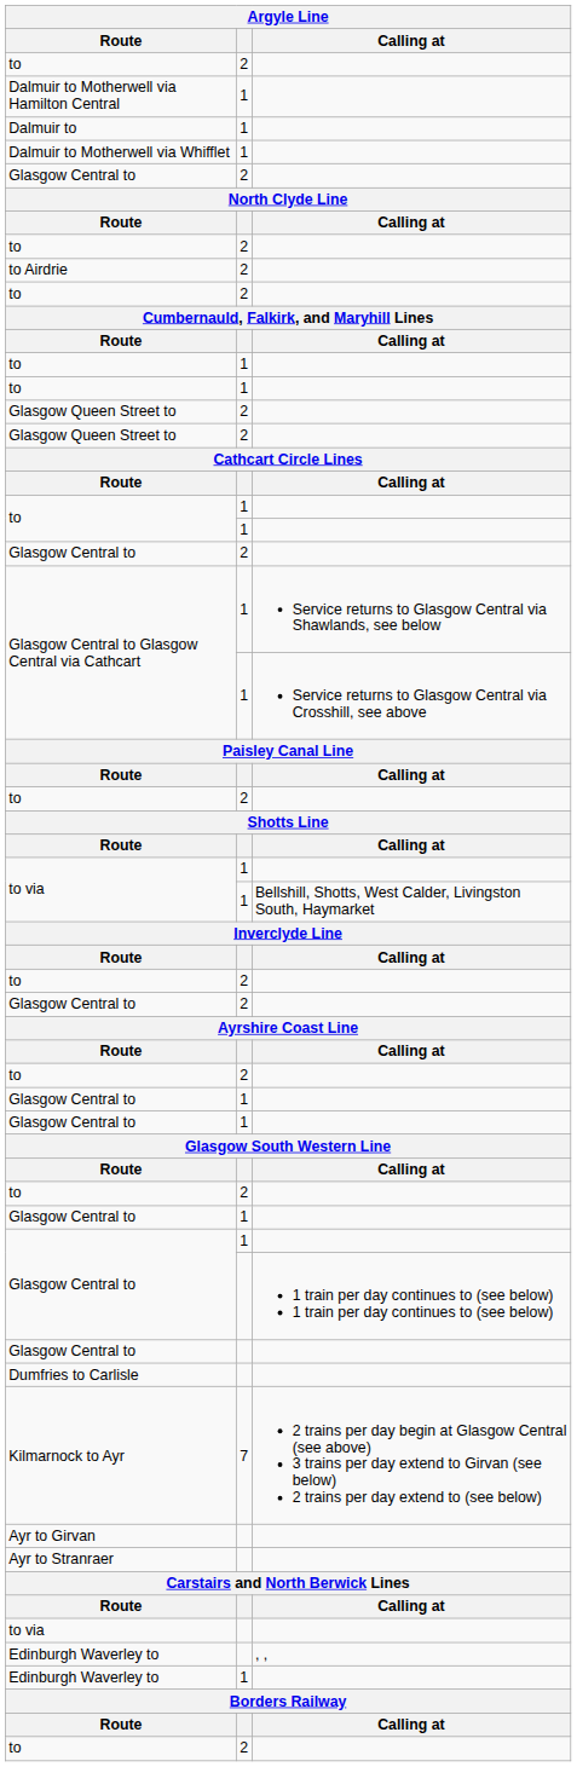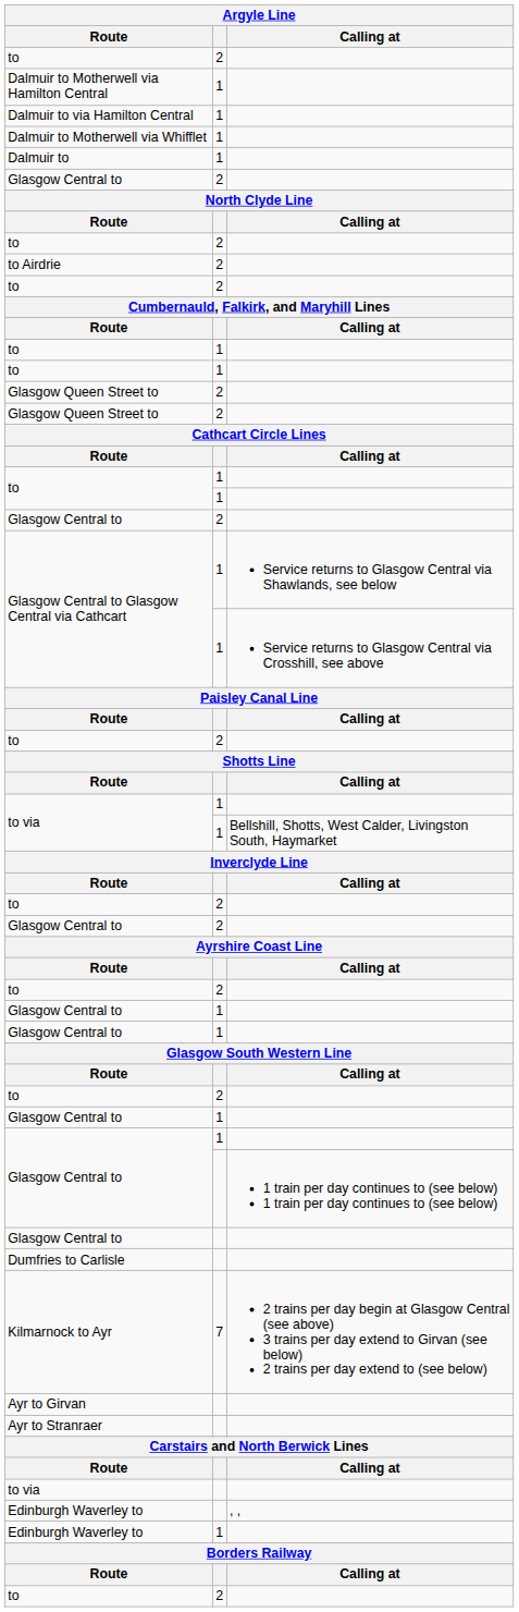 <table class="wikitable">
 <tr>
 <th colspan="3"><a href='#'>Argyle Line</a></th>
 </tr>
 <tr>
 <th>Route</th>
 <th></th>
 <th>Calling at</th>
 </tr>
 <tr>
 <td> to </td>
 <td>2</td>
 <td></td>
 </tr>
 <tr>
 <td>Dalmuir to Motherwell via Hamilton Central</td>
 <td>1</td>
 <td></td>
 </tr>
 <tr>
-<td>Dalmuir to </td>
+<td>Dalmuir to  via Hamilton Central</td>
 <td>1</td>
 <td></td>
 </tr>
 <tr>
 <td>Dalmuir to Motherwell via Whifflet</td>
+<td>1</td>
+<td></td>
+</tr>
+<tr>
+<td>Dalmuir to </td>
 <td>1</td>
 <td></td>
 </tr>
 <tr>
 <td>Glasgow Central to </td>
 <td>2</td>
 <td></td>
 </tr>
 <tr>
 <th colspan="3"><a href='#'>North Clyde Line</a></th>
 </tr>
 <tr>
 <th>Route</th>
 <th></th>
 <th>Calling at</th>
 </tr>
 <tr>
 <td> to </td>
 <td>2</td>
 <td></td>
 </tr>
 <tr>
 <td> to Airdrie</td>
 <td>2</td>
 <td></td>
 </tr>
 <tr>
 <td> to </td>
 <td>2</td>
 <td></td>
 </tr>
 <tr>
 <th colspan="3"><a href='#'>Cumbernauld</a>, <a href='#'>Falkirk</a>, and <a href='#'>Maryhill</a> Lines</th>
 </tr>
 <tr>
 <th>Route</th>
 <th></th>
 <th>Calling at</th>
 </tr>
 <tr>
 <td> to </td>
 <td>1</td>
 <td></td>
 </tr>
 <tr>
 <td> to </td>
 <td>1</td>
 <td></td>
 </tr>
 <tr>
 <td>Glasgow Queen Street to </td>
 <td>2</td>
 <td></td>
 </tr>
 <tr>
 <td>Glasgow Queen Street to </td>
 <td>2</td>
 <td></td>
 </tr>
 <tr>
 <th colspan="3"><a href='#'>Cathcart Circle Lines</a></th>
 </tr>
 <tr>
 <th>Route</th>
 <th></th>
 <th>Calling at</th>
 </tr>
 <tr>
 <td rowspan="2"> to </td>
 <td>1</td>
 <td></td>
 </tr>
 <tr>
 <td>1</td>
 <td></td>
 </tr>
 <tr>
 <td>Glasgow Central to </td>
 <td>2</td>
 <td></td>
 </tr>
 <tr>
 <td rowspan="2">Glasgow Central to Glasgow Central via Cathcart</td>
 <td>1</td>
 <td><br><ul><li>Service returns to Glasgow Central via Shawlands, see below</li></ul></td>
 </tr>
 <tr>
 <td>1</td>
 <td><br><ul><li>Service returns to Glasgow Central via Crosshill, see above</li></ul></td>
 </tr>
 <tr>
 <th colspan="3"><a href='#'>Paisley Canal Line</a></th>
 </tr>
 <tr>
 <th>Route</th>
 <th></th>
 <th>Calling at</th>
 </tr>
 <tr>
 <td> to </td>
 <td>2</td>
 <td></td>
 </tr>
 <tr>
 <th colspan="3"><a href='#'>Shotts Line</a></th>
 </tr>
 <tr>
 <th>Route</th>
 <th></th>
 <th>Calling at</th>
 </tr>
 <tr>
 <td rowspan="2"> to  via </td>
 <td>1</td>
 <td></td>
 </tr>
 <tr>
 <td>1</td>
 <td>Bellshill, Shotts, West Calder, Livingston South, Haymarket</td>
 </tr>
 <tr>
 <th colspan="3"><a href='#'>Inverclyde Line</a></th>
 </tr>
 <tr>
 <th>Route</th>
 <th></th>
 <th>Calling at</th>
 </tr>
 <tr>
 <td> to </td>
 <td>2</td>
 <td></td>
 </tr>
 <tr>
 <td>Glasgow Central to </td>
 <td>2</td>
 <td></td>
 </tr>
 <tr>
 <th colspan="3"><a href='#'>Ayrshire Coast Line</a></th>
 </tr>
 <tr>
 <th>Route</th>
 <th></th>
 <th>Calling at</th>
 </tr>
 <tr>
 <td> to </td>
 <td>2</td>
 <td></td>
 </tr>
 <tr>
 <td>Glasgow Central to </td>
 <td>1</td>
 <td></td>
 </tr>
 <tr>
 <td>Glasgow Central to </td>
 <td>1</td>
 <td></td>
 </tr>
 <tr>
 <th colspan="3"><a href='#'>Glasgow South Western Line</a></th>
 </tr>
 <tr>
 <th>Route</th>
 <th></th>
 <th>Calling at</th>
 </tr>
 <tr>
 <td> to </td>
 <td>2</td>
 <td></td>
 </tr>
 <tr>
 <td>Glasgow Central to </td>
 <td>1</td>
 <td></td>
 </tr>
 <tr>
 <td rowspan="2">Glasgow Central to </td>
 <td>1</td>
 <td></td>
 </tr>
 <tr>
 <td></td>
 <td><br><ul><li>1 train per day continues to  (see below)</li><li>1 train per day continues to  (see below)</li></ul></td>
 </tr>
 <tr>
 <td>Glasgow Central to </td>
 <td></td>
 <td></td>
 </tr>
 <tr>
 <td>Dumfries to Carlisle</td>
 <td></td>
 <td></td>
 </tr>
 <tr>
 <td>Kilmarnock to Ayr</td>
 <td>7</td>
 <td><br><ul><li>2 trains per day begin at Glasgow Central (see above)</li><li>3 trains per day extend to Girvan (see below)</li><li>2 trains per day extend to  (see below)</li></ul></td>
 </tr>
 <tr>
 <td>Ayr to Girvan</td>
 <td></td>
 <td></td>
 </tr>
 <tr>
 <td>Ayr to Stranraer</td>
 <td></td>
 <td></td>
 </tr>
 <tr>
 <th colspan="3"><a href='#'>Carstairs</a> and <a href='#'>North Berwick</a> Lines</th>
 </tr>
 <tr>
 <th>Route</th>
 <th></th>
 <th>Calling at</th>
 </tr>
 <tr>
 <td> to  via </td>
 <td></td>
 <td></td>
 </tr>
 <tr>
 <td>Edinburgh Waverley to </td>
 <td></td>
 <td>, , </td>
 </tr>
 <tr>
 <td>Edinburgh Waverley to </td>
 <td>1</td>
 <td></td>
 </tr>
 <tr>
 <th colspan="3"><a href='#'>Borders Railway</a></th>
 </tr>
 <tr>
 <th>Route</th>
 <th></th>
 <th>Calling at</th>
 </tr>
 <tr>
 <td> to </td>
 <td>2</td>
 <td></td>
 </tr>
 </table>
